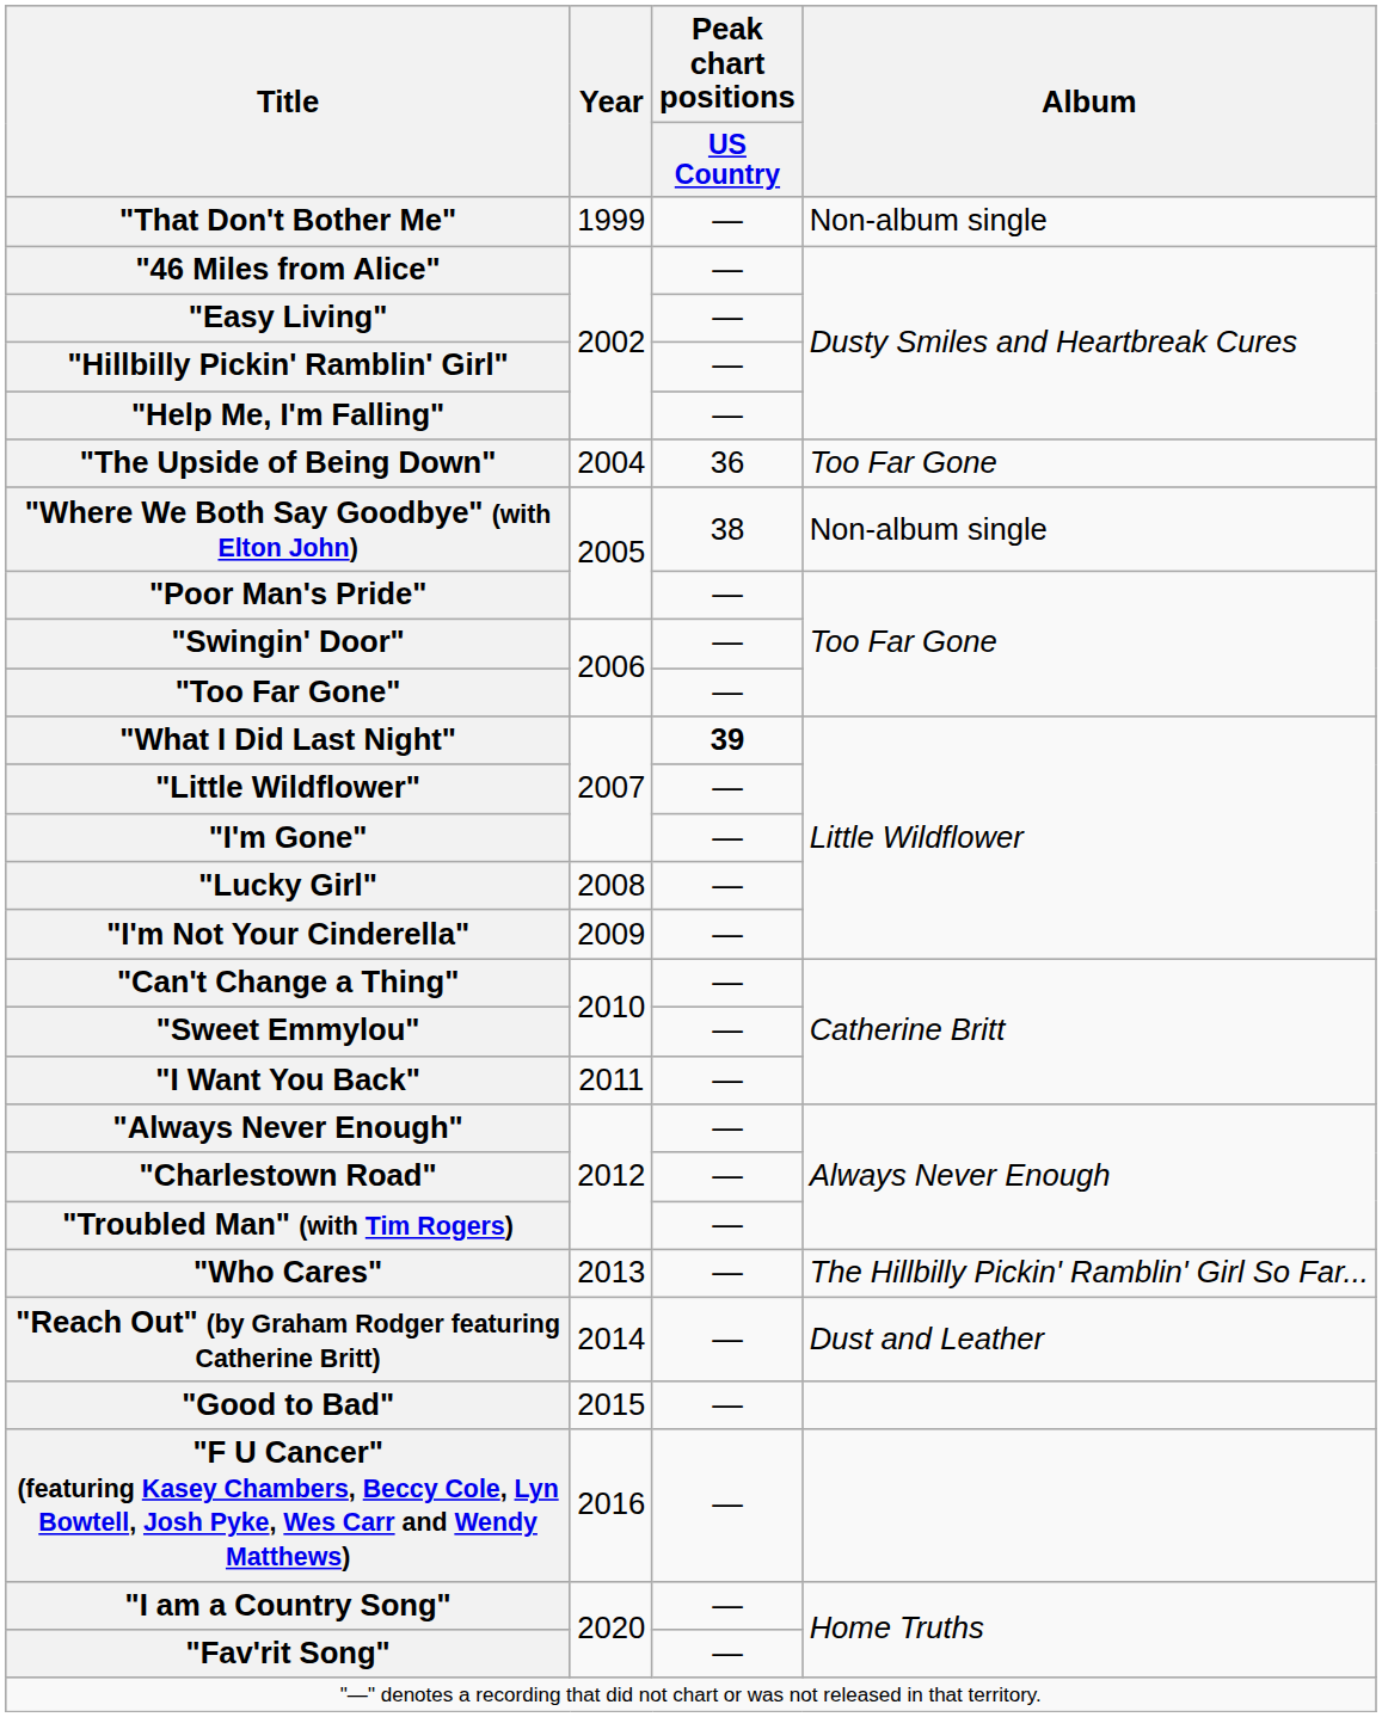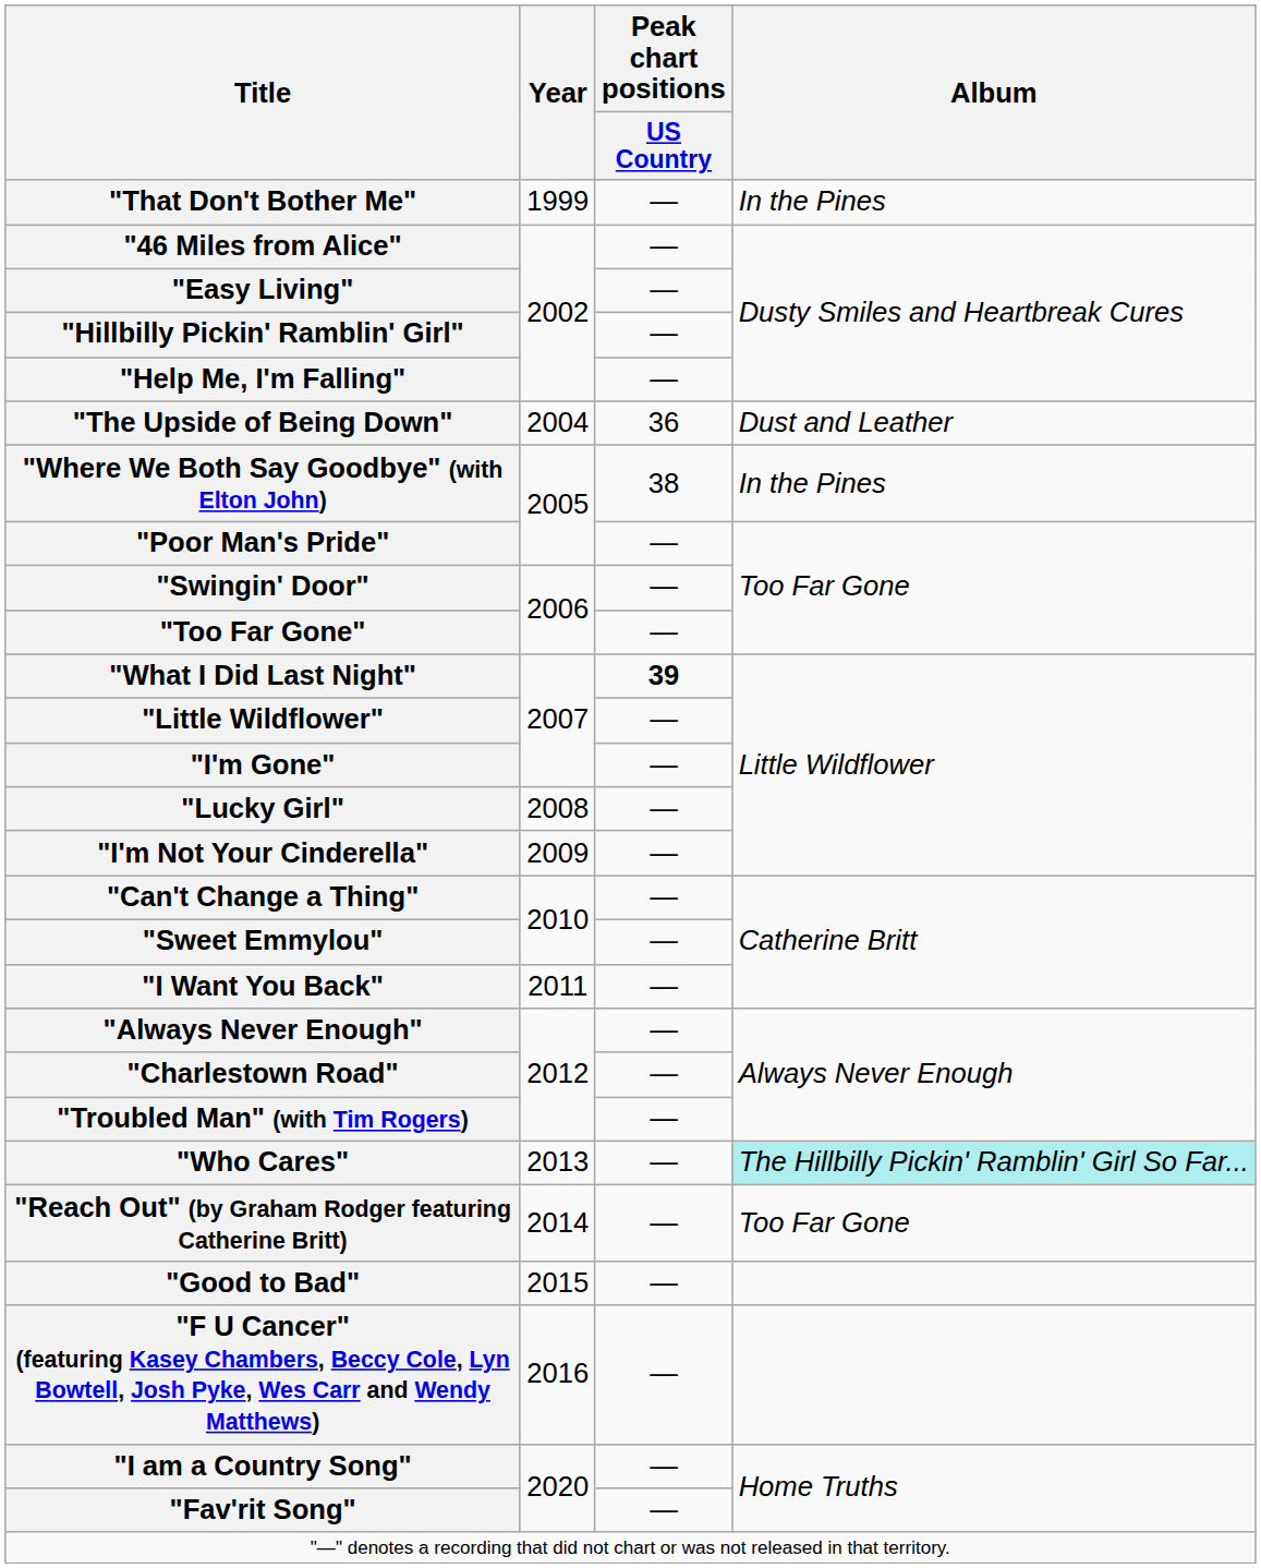 <table class="wikitable plainrowheaders" style="text-align:center;" border="1">
 <tr>
 <th scope="col" rowspan="2" style="width:18em;">Title</th>
 <th scope="col" rowspan="2">Year</th>
 <th scope="col" colspan="1">Peak chart positions</th>
 <th scope="col" rowspan="2">Album</th>
 </tr>
 <tr>
 <th scope="col" style="width:3em;font-size:90%;"><a href='#'>US Country</a><br></th>
 </tr>
 <tr>
 <th scope="row">"That Don't Bother Me"</th>
 <td>1999</td>
 <td>—</td>
-<td align="left">Non-album single</td>
+<td align="left"><em>In the Pines</em></td>
 </tr>
 <tr>
 <th scope="row">"46 Miles from Alice"</th>
 <td rowspan="4">2002</td>
 <td>—</td>
 <td align="left" rowspan="4"><em>Dusty Smiles and Heartbreak Cures</em></td>
 </tr>
 <tr>
 <th scope="row">"Easy Living"</th>
 <td>—</td>
 </tr>
 <tr>
 <th scope="row">"Hillbilly Pickin' Ramblin' Girl"</th>
 <td>—</td>
 </tr>
 <tr>
 <th scope="row">"Help Me, I'm Falling"</th>
 <td>—</td>
 </tr>
 <tr>
 <th scope="row">"The Upside of Being Down"</th>
 <td>2004</td>
 <td>36</td>
-<td align="left"><em>Too Far Gone</em></td>
+<td align="left"><em>Dust and Leather</em></td>
 </tr>
 <tr>
 <th scope="row">"Where We Both Say Goodbye" <small>(with <a href='#'>Elton John</a>)</small></th>
 <td rowspan="2">2005</td>
 <td>38</td>
-<td align="left">Non-album single</td>
+<td align="left"><em>In the Pines</em></td>
 </tr>
 <tr>
 <th scope="row">"Poor Man's Pride"</th>
 <td>—</td>
 <td align="left" rowspan="3"><em>Too Far Gone</em></td>
 </tr>
 <tr>
 <th scope="row">"Swingin' Door"</th>
 <td rowspan="2">2006</td>
 <td>—</td>
 </tr>
 <tr>
 <th scope="row">"Too Far Gone"</th>
 <td>—</td>
 </tr>
 <tr>
 <th scope="row">"What I Did Last Night"</th>
 <td rowspan="3">2007</td>
 <td><strong>39</strong></td>
 <td align="left" rowspan="5"><em>Little Wildflower</em></td>
 </tr>
 <tr>
 <th scope="row">"Little Wildflower"</th>
 <td>—</td>
 </tr>
 <tr>
 <th scope="row">"I'm Gone"</th>
 <td>—</td>
 </tr>
 <tr>
 <th scope="row">"Lucky Girl"</th>
 <td>2008</td>
 <td>—</td>
 </tr>
 <tr>
 <th scope="row">"I'm Not Your Cinderella"</th>
 <td>2009</td>
 <td>—</td>
 </tr>
 <tr>
 <th scope="row">"Can't Change a Thing"</th>
 <td rowspan="2">2010</td>
 <td>—</td>
 <td align="left" rowspan="3"><em>Catherine Britt</em></td>
 </tr>
 <tr>
 <th scope="row">"Sweet Emmylou"</th>
 <td>—</td>
 </tr>
 <tr>
 <th scope="row">"I Want You Back"</th>
 <td>2011</td>
 <td>—</td>
 </tr>
 <tr>
 <th scope="row">"Always Never Enough"</th>
 <td rowspan="3">2012</td>
 <td>—</td>
 <td align="left" rowspan="3"><em>Always Never Enough</em></td>
 </tr>
 <tr>
 <th scope="row">"Charlestown Road"</th>
 <td>—</td>
 </tr>
 <tr>
 <th scope="row">"Troubled Man" <small>(with <a href='#'>Tim Rogers</a>)</small></th>
 <td>—</td>
 </tr>
 <tr>
 <th scope="row">"Who Cares"</th>
 <td>2013</td>
 <td>—</td>
-<td align="left"><em>The Hillbilly Pickin' Ramblin' Girl So Far...</em></td>
+<td align="left" style="background: paleturquoise;"><em>The Hillbilly Pickin' Ramblin' Girl So Far...</em></td>
 </tr>
 <tr>
 <th scope="row">"Reach Out" <small>(by Graham Rodger featuring Catherine Britt)</small></th>
 <td>2014</td>
 <td>—</td>
-<td align="left"><em>Dust and Leather</em></td>
+<td align="left"><em>Too Far Gone</em></td>
 </tr>
 <tr>
 <th scope="row">"Good to Bad"</th>
 <td>2015</td>
 <td>—</td>
 <td></td>
 </tr>
 <tr>
 <th scope="row">"F U Cancer"<br> <small>(featuring <a href='#'>Kasey Chambers</a>, <a href='#'>Beccy Cole</a>, <a href='#'>Lyn Bowtell</a>, <a href='#'>Josh Pyke</a>, <a href='#'>Wes Carr</a> and <a href='#'>Wendy Matthews</a>)</small></th>
 <td>2016</td>
 <td>—</td>
 <td></td>
 </tr>
 <tr>
 <th scope="row">"I am a Country Song"</th>
 <td rowspan="2">2020</td>
 <td>—</td>
 <td align="left" rowspan="2"><em>Home Truths</em></td>
 </tr>
 <tr>
 <th scope="row">"Fav'rit Song"</th>
 <td>—</td>
 </tr>
 <tr>
 <td colspan="4" style="font-size:8pt">"—" denotes a recording that did not chart or was not released in that territory.</td>
 </tr>
 </table>
